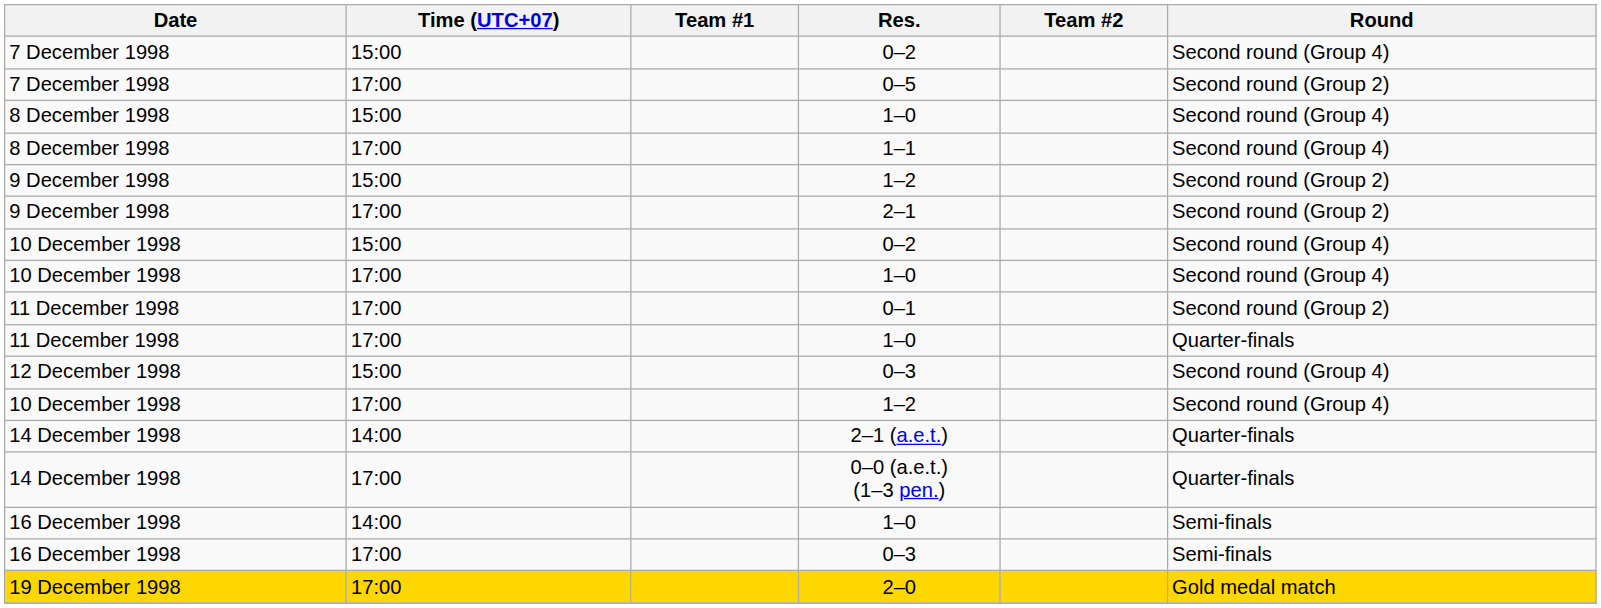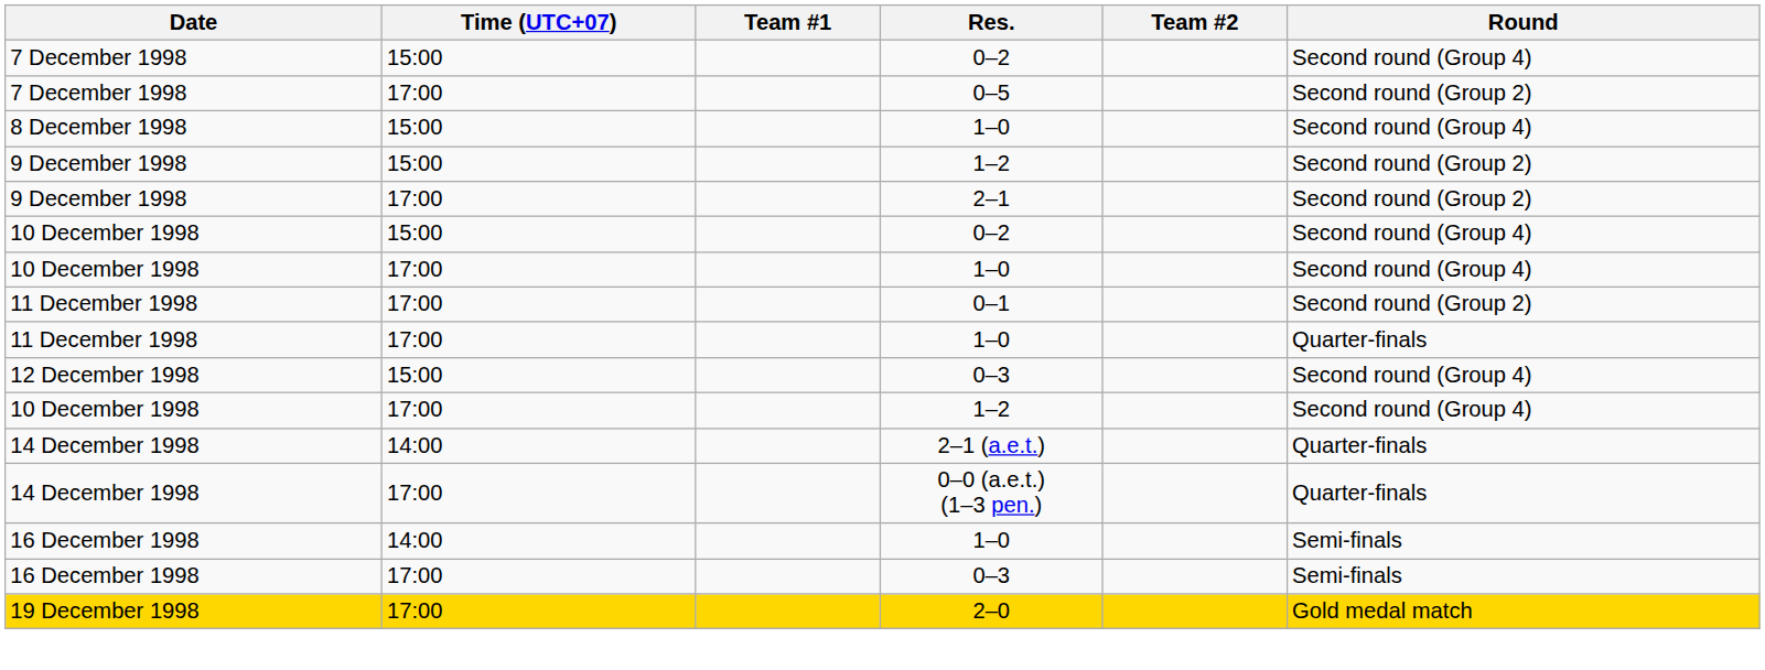 <table class="wikitable" style="text-align: left;" width="100%">
 <tr>
 <th>Date</th>
 <th>Time (<a href='#'>UTC+07</a>)</th>
 <th>Team #1</th>
 <th>Res.</th>
 <th>Team #2</th>
 <th>Round</th>
 </tr>
 <tr>
 <td>7 December 1998</td>
 <td>15:00</td>
 <td></td>
 <td style="text-align:center;">0–2</td>
 <td></td>
 <td>Second round (Group 4)</td>
 </tr>
 <tr>
 <td>7 December 1998</td>
 <td>17:00</td>
 <td></td>
 <td style="text-align:center;">0–5</td>
 <td></td>
 <td>Second round (Group 2)</td>
 </tr>
 <tr>
 <td>8 December 1998</td>
 <td>15:00</td>
 <td></td>
 <td style="text-align:center;">1–0</td>
-<td></td>
-<td>Second round (Group 4)</td>
-</tr>
-<tr>
-<td>8 December 1998</td>
-<td>17:00</td>
-<td></td>
-<td style="text-align:center;">1–1</td>
 <td></td>
 <td>Second round (Group 4)</td>
 </tr>
 <tr>
 <td>9 December 1998</td>
 <td>15:00</td>
 <td></td>
 <td style="text-align:center;">1–2</td>
 <td></td>
 <td>Second round (Group 2)</td>
 </tr>
 <tr>
 <td>9 December 1998</td>
 <td>17:00</td>
 <td></td>
 <td style="text-align:center;">2–1</td>
 <td></td>
 <td>Second round (Group 2)</td>
 </tr>
 <tr>
 <td>10 December 1998</td>
 <td>15:00</td>
 <td></td>
 <td style="text-align:center;">0–2</td>
 <td></td>
 <td>Second round (Group 4)</td>
 </tr>
 <tr>
 <td>10 December 1998</td>
 <td>17:00</td>
 <td></td>
 <td style="text-align:center;">1–0</td>
 <td></td>
 <td>Second round (Group 4)</td>
 </tr>
 <tr>
 <td>11 December 1998</td>
 <td>17:00</td>
 <td></td>
 <td style="text-align:center;">0–1</td>
 <td></td>
 <td>Second round (Group 2)</td>
 </tr>
 <tr>
 <td>11 December 1998</td>
 <td>17:00</td>
 <td></td>
 <td style="text-align:center;">1–0</td>
 <td></td>
 <td>Quarter-finals</td>
 </tr>
 <tr>
 <td>12 December 1998</td>
 <td>15:00</td>
 <td></td>
 <td style="text-align:center;">0–3</td>
 <td></td>
 <td>Second round (Group 4)</td>
 </tr>
 <tr>
 <td>10 December 1998</td>
 <td>17:00</td>
 <td></td>
 <td style="text-align:center;">1–2</td>
 <td></td>
 <td>Second round (Group 4)</td>
 </tr>
 <tr>
 <td>14 December 1998</td>
 <td>14:00</td>
 <td></td>
 <td style="text-align:center;">2–1 (<a href='#'>a.e.t.</a>)</td>
 <td></td>
 <td>Quarter-finals</td>
 </tr>
 <tr>
 <td>14 December 1998</td>
 <td>17:00</td>
 <td></td>
 <td style="text-align:center;">0–0 (a.e.t.)<br>(1–3 <a href='#'>pen.</a>)</td>
 <td></td>
 <td>Quarter-finals</td>
 </tr>
 <tr>
 <td>16 December 1998</td>
 <td>14:00</td>
 <td></td>
 <td style="text-align:center;">1–0</td>
 <td></td>
 <td>Semi-finals</td>
 </tr>
 <tr>
 <td>16 December 1998</td>
 <td>17:00</td>
 <td></td>
 <td style="text-align:center;">0–3</td>
 <td></td>
 <td>Semi-finals</td>
 </tr>
 <tr bgcolor=gold>
 <td>19 December 1998</td>
 <td>17:00</td>
 <td></td>
 <td style="text-align:center;">2–0</td>
 <td></td>
 <td>Gold medal match</td>
 </tr>
 <tr>
 </tr>
 </table>
